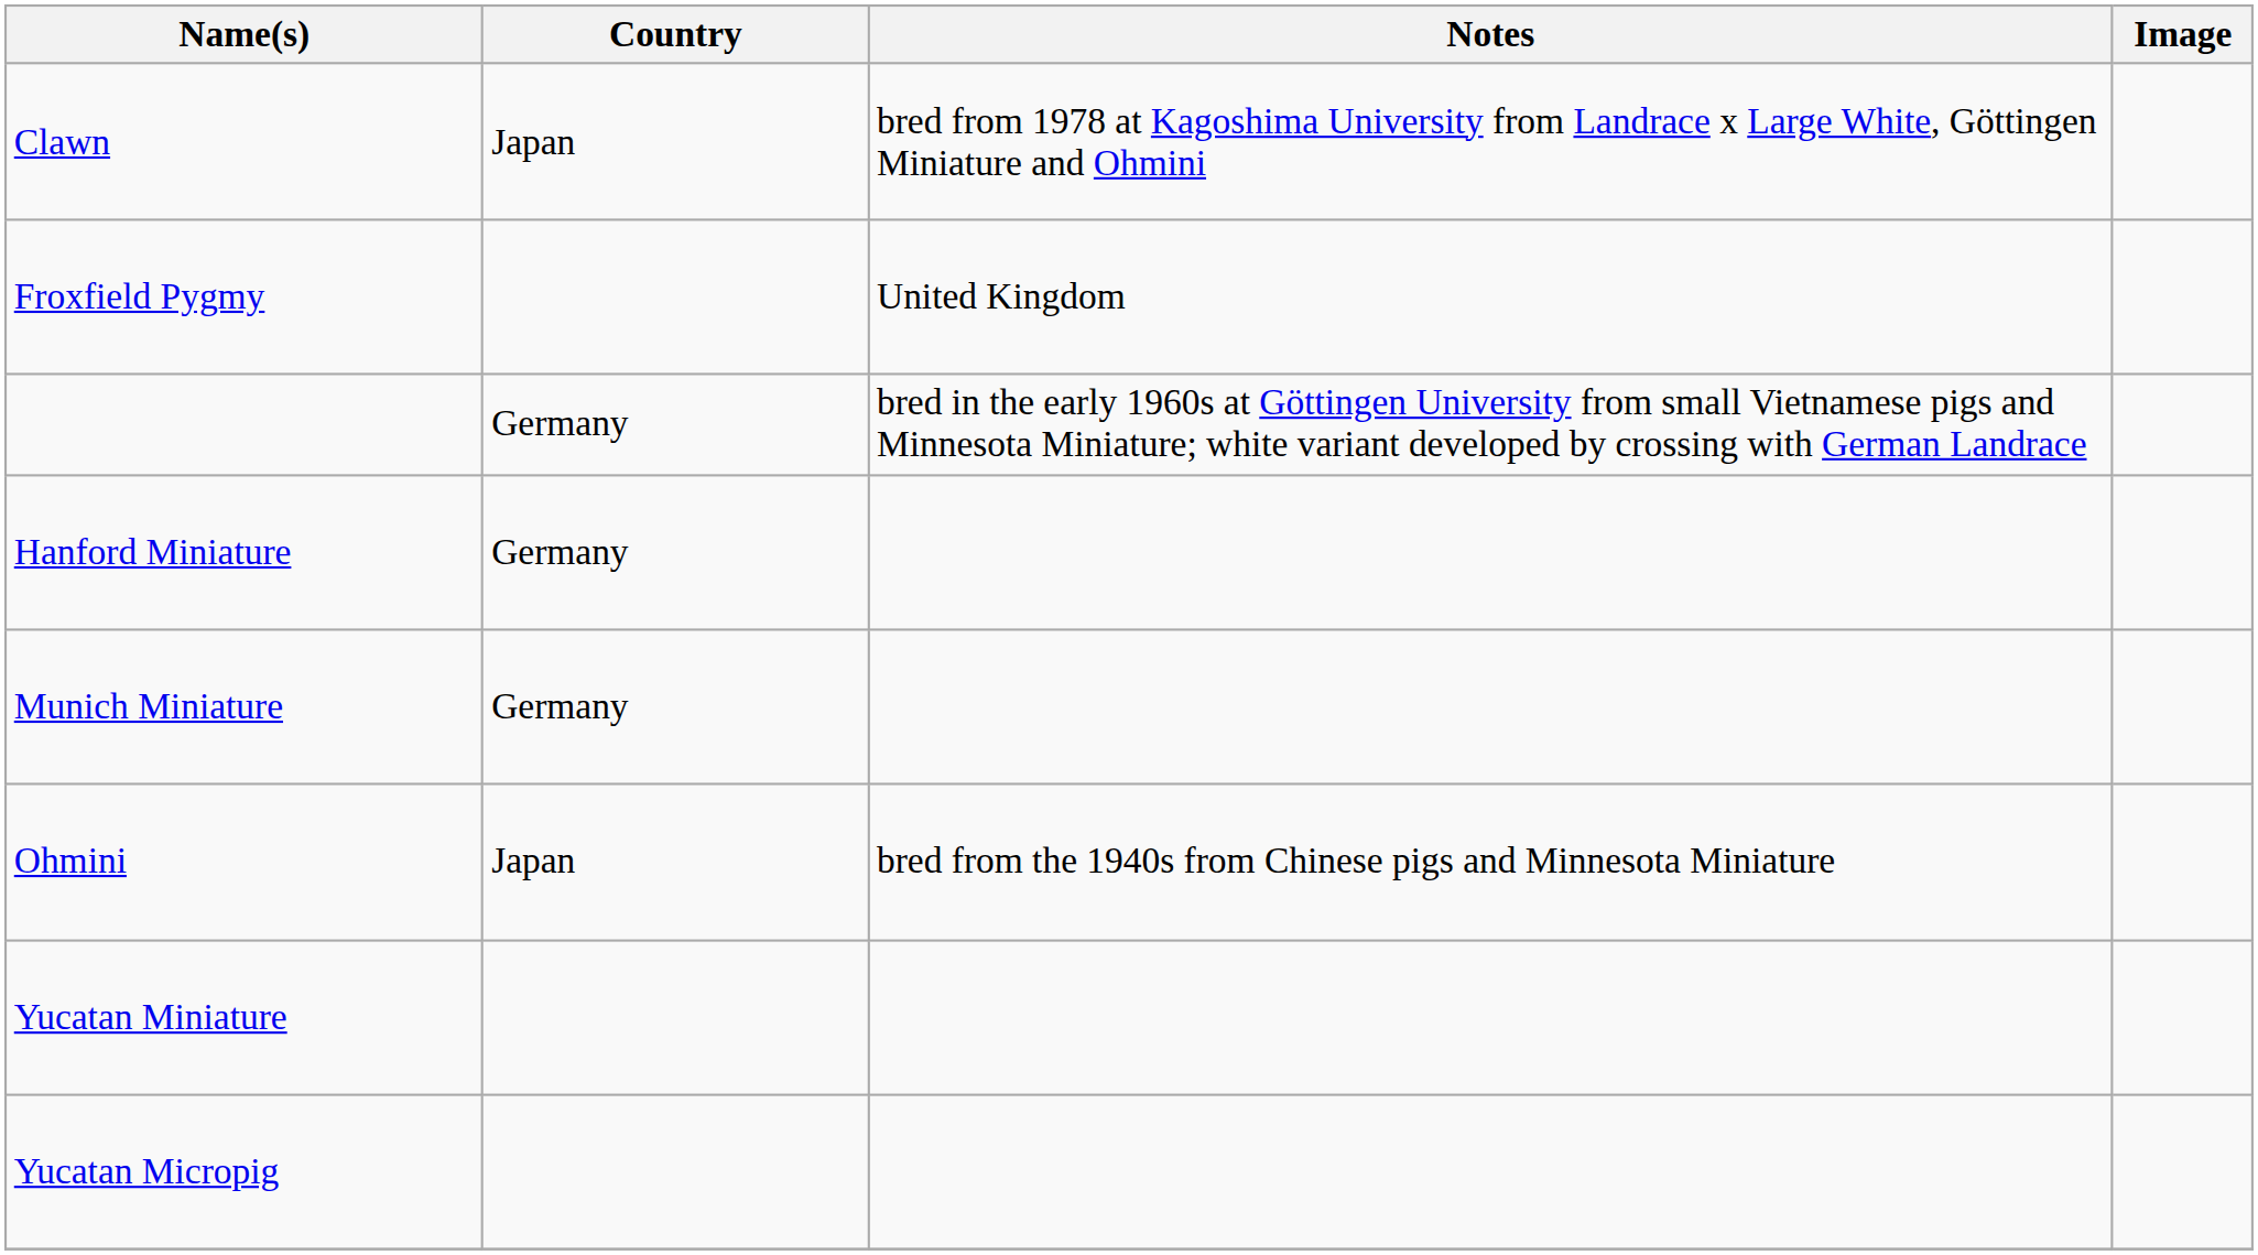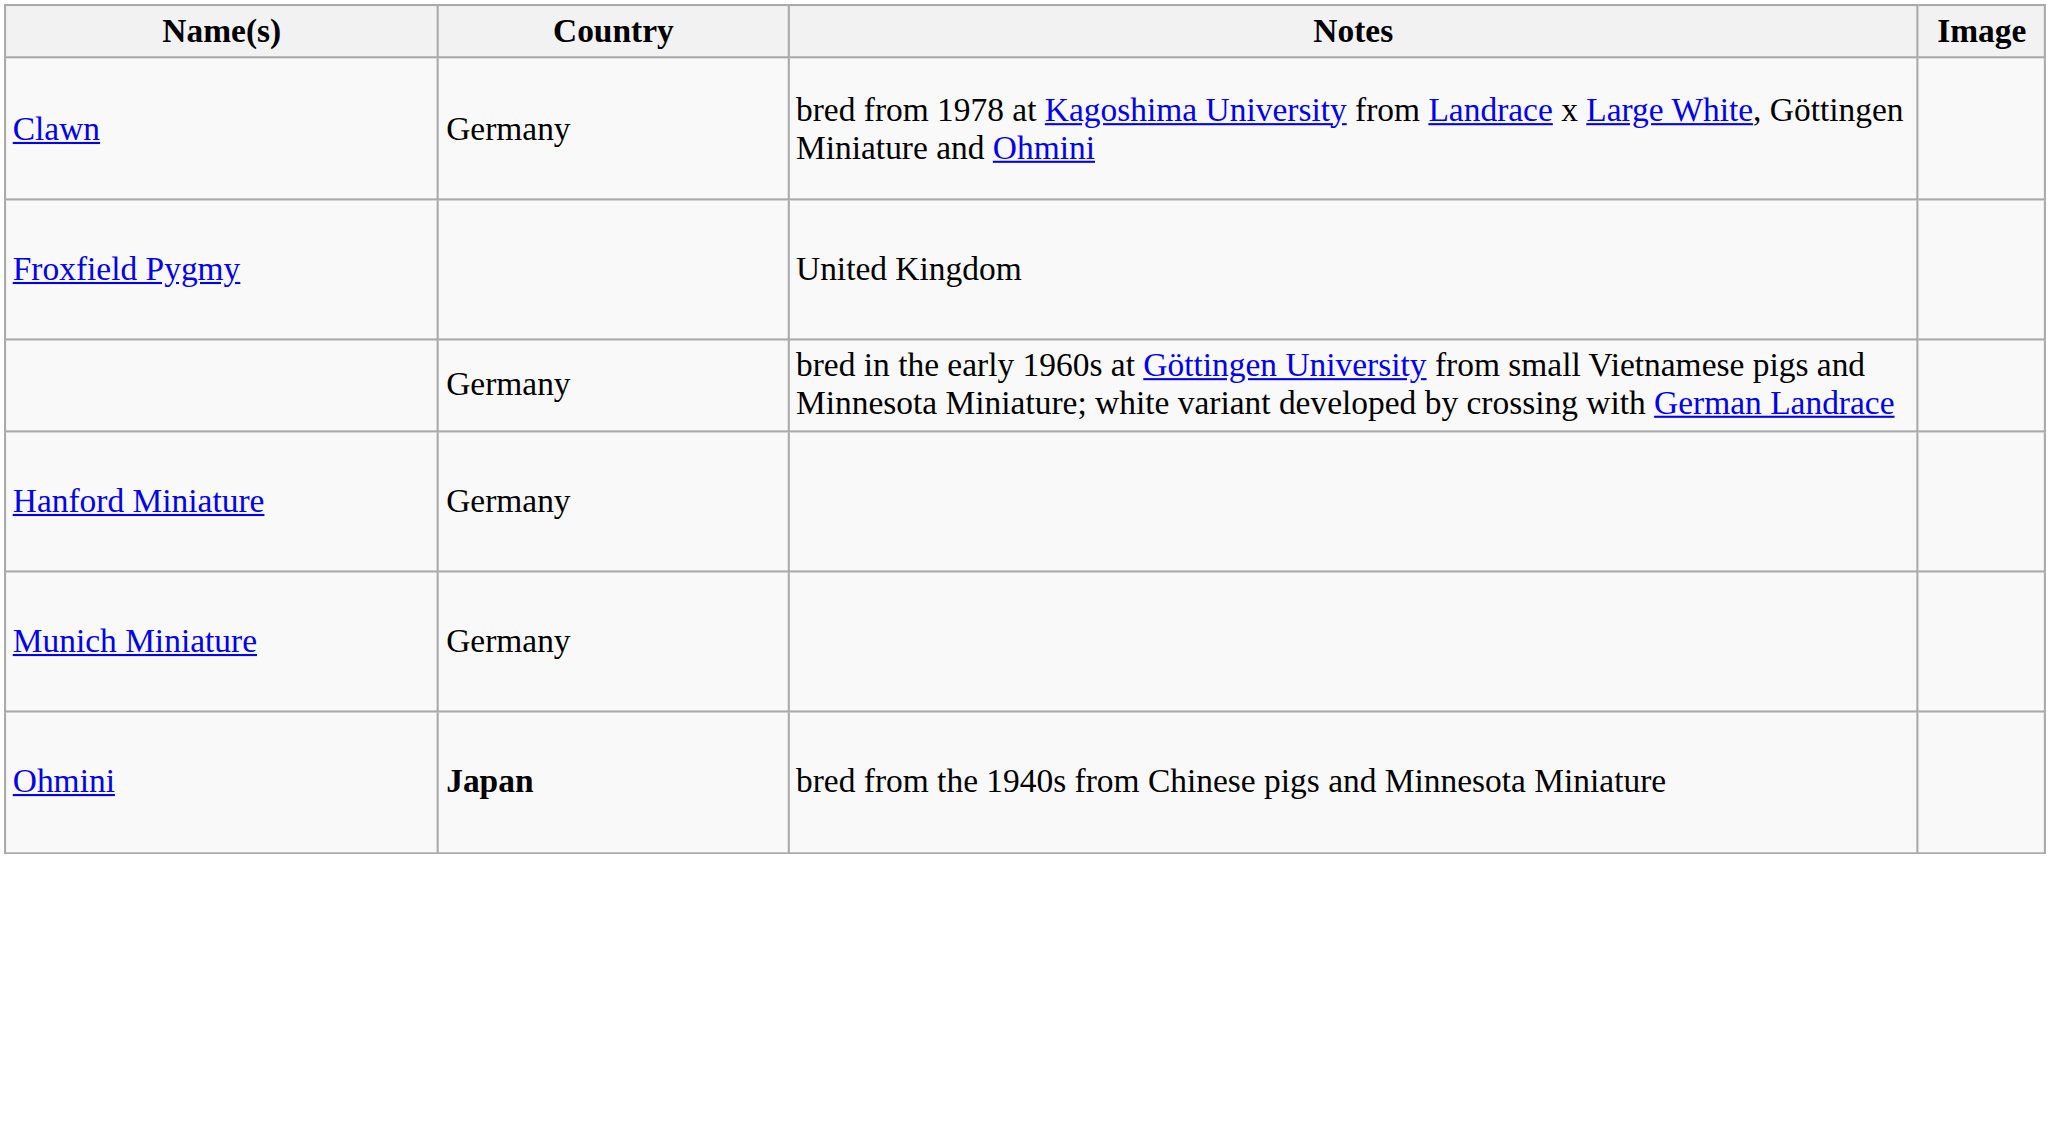 <table class="wikitable">
 <tr>
 <th style="width: 150pt;">Name(s)</th>
 <th style="width: 120pt;">Country</th>
 <th style="width: 400pt;">Notes</th>
 <th style="width: 40pt;">Image</th>
 </tr>
 <tr>
 <td><a href='#'>Clawn</a></td>
-<td>Japan</td>
+<td>Germany</td>
 <td>bred from 1978 at <a href='#'>Kagoshima University</a> from <a href='#'>Landrace</a> x <a href='#'>Large White</a>, Göttingen Miniature and <a href='#'>Ohmini</a></td>
 <td style="height: 60px;"></td>
 </tr>
 <tr>
 <td><a href='#'>Froxfield Pygmy</a></td>
 <td></td>
 <td>United Kingdom</td>
 <td style="height: 60px;"></td>
 </tr>
 <tr>
 <td></td>
 <td>Germany</td>
 <td>bred in the early 1960s at <a href='#'>Göttingen University</a> from small Vietnamese pigs and Minnesota Miniature; white variant developed by crossing with <a href='#'>German Landrace</a></td>
 <td></td>
 </tr>
 <tr>
 <td><a href='#'>Hanford Miniature</a></td>
 <td>Germany</td>
 <td></td>
 <td style="height: 60px;"></td>
 </tr>
 <tr>
 <td><a href='#'>Munich Miniature</a></td>
 <td>Germany</td>
 <td></td>
 <td style="height: 60px;"></td>
 </tr>
 <tr>
 <td><a href='#'>Ohmini</a></td>
-<td>Japan</td>
+<td><strong>Japan</strong></td>
 <td>bred from the 1940s from Chinese pigs and Minnesota Miniature</td>
-<td style="height: 60px;"></td>
-</tr>
-<tr>
-<td><a href='#'>Yucatan Miniature</a></td>
-<td></td>
-<td></td>
-<td style="height: 60px;"></td>
-</tr>
-<tr>
-<td><a href='#'>Yucatan Micropig</a></td>
-<td></td>
-<td></td>
 <td style="height: 60px;"></td>
 </tr>
 <tr>
 </tr>
 </table>
